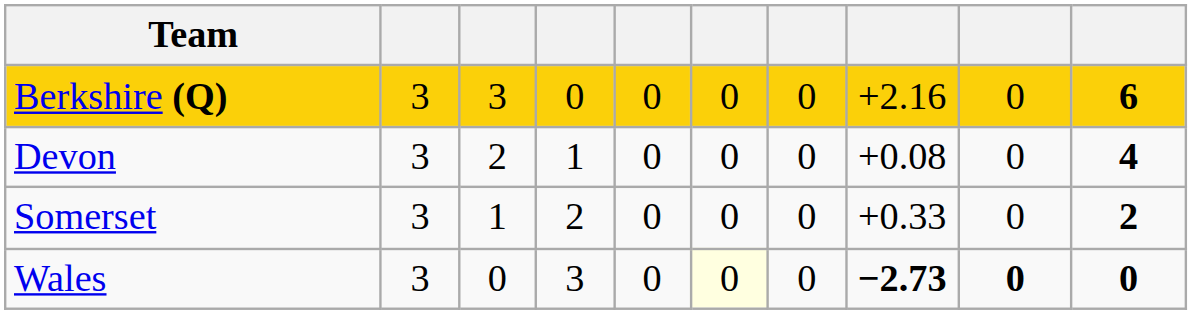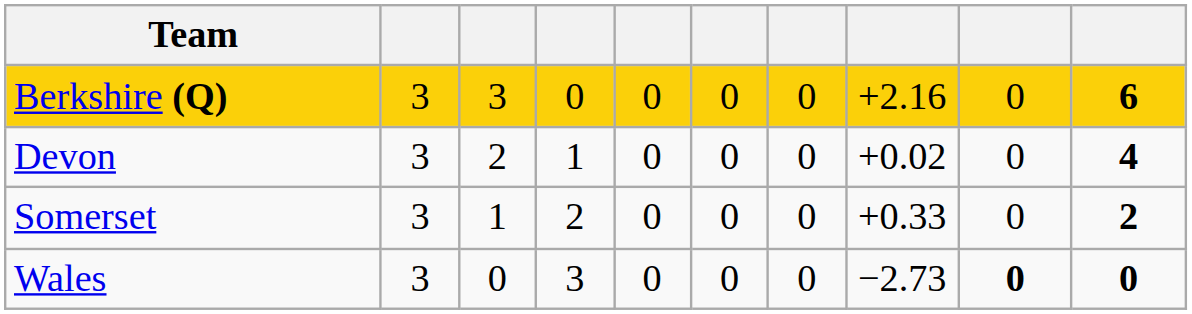 <table class="wikitable" style="text-align:center">
 <tr>
 <th width="150">Team</th>
 <th width="25"></th>
 <th width="25"></th>
 <th width="25"></th>
 <th width="25"></th>
 <th width="25"></th>
 <th width="25"></th>
 <th width="40"></th>
 <th width="40"></th>
 <th width="40"></th>
 </tr>
 <tr style="background:#fbd009">
 <td style="text-align:left"><a href='#'>Berkshire</a> <strong>(Q)</strong></td>
 <td>3</td>
 <td>3</td>
 <td>0</td>
 <td>0</td>
 <td>0</td>
 <td>0</td>
 <td>+2.16</td>
 <td>0</td>
 <td><strong>6</strong></td>
 </tr>
 <tr>
 <td style="text-align:left"><a href='#'>Devon</a></td>
 <td>3</td>
 <td>2</td>
 <td>1</td>
 <td>0</td>
 <td>0</td>
 <td>0</td>
-<td>+0.08</td>
+<td>+0.02</td>
 <td>0</td>
 <td><strong>4</strong></td>
 </tr>
 <tr>
 <td style="text-align:left"><a href='#'>Somerset</a></td>
 <td>3</td>
 <td>1</td>
 <td>2</td>
 <td>0</td>
 <td>0</td>
 <td>0</td>
 <td>+0.33</td>
 <td>0</td>
 <td><strong>2</strong></td>
 </tr>
 <tr>
 <td style="text-align:left"><a href='#'>Wales</a></td>
 <td>3</td>
 <td>0</td>
 <td>3</td>
 <td>0</td>
-<td style="background: lightyellow;">0</td>
 <td>0</td>
-<td><strong>−2.73</strong></td>
+<td>0</td>
+<td>−2.73</td>
 <td><strong>0</strong></td>
 <td><strong>0</strong></td>
 </tr>
 </table>
